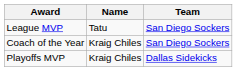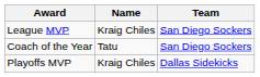 <table class="wikitable">
 <tr>
 <th>Award</th>
 <th>Name</th>
 <th>Team</th>
 </tr>
 <tr>
 <td>League <a href='#'>MVP</a></td>
-<td>Tatu</td>
+<td>Kraig Chiles</td>
 <td><a href='#'>San Diego Sockers</a></td>
 </tr>
 <tr>
 <td>Coach of the Year</td>
-<td>Kraig Chiles</td>
+<td>Tatu</td>
 <td><a href='#'>San Diego Sockers</a></td>
 </tr>
 <tr>
 <td>Playoffs MVP</td>
 <td>Kraig Chiles</td>
 <td><a href='#'>Dallas Sidekicks</a></td>
 </tr>
 </table>
